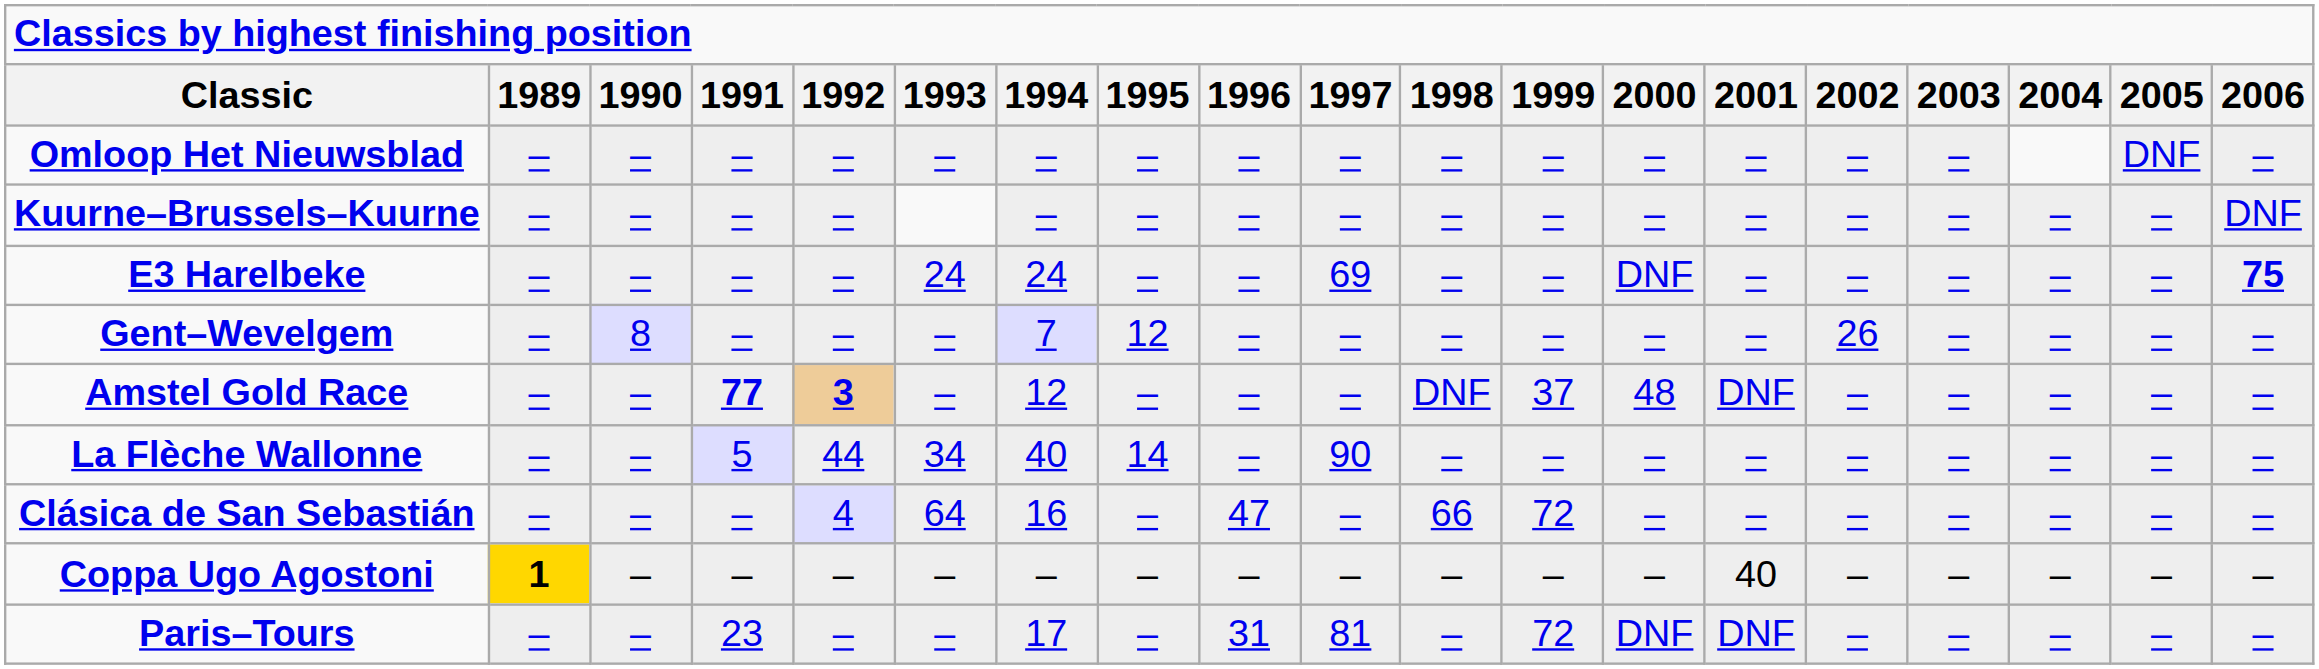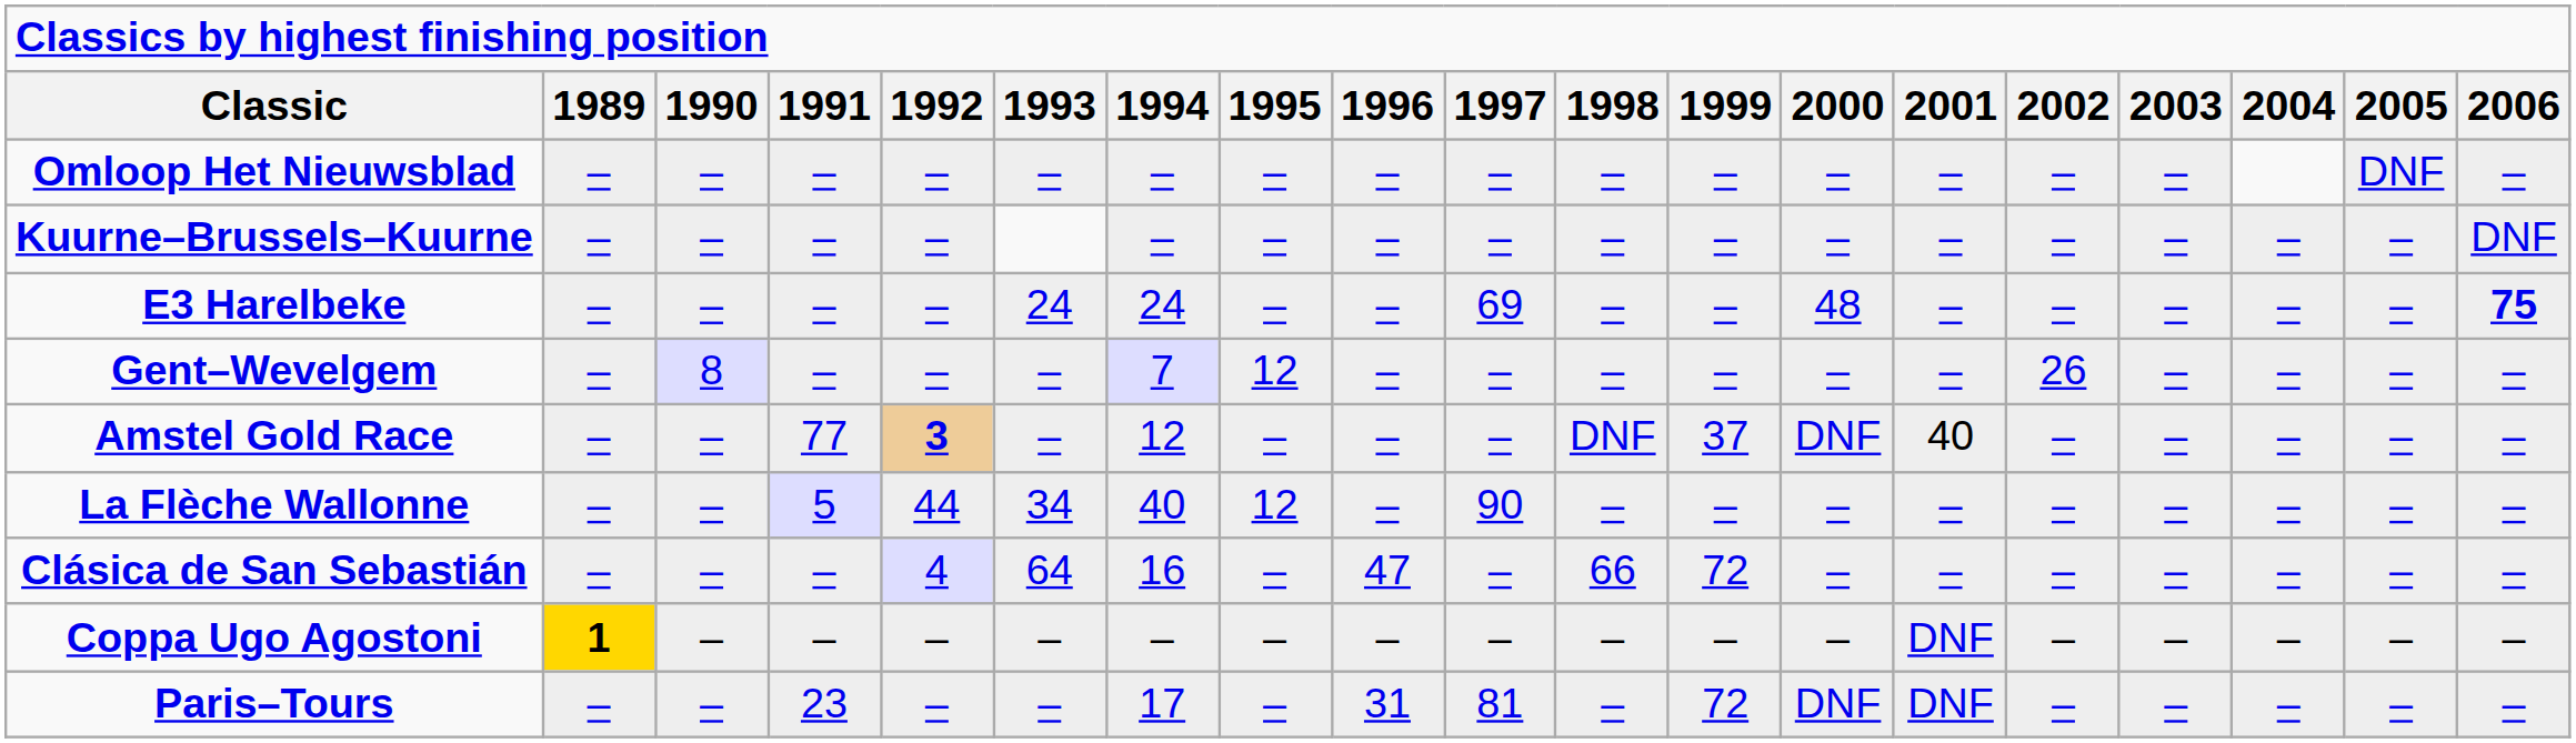 <table class="wikitable plainrowheaders">
 <tr>
 <td colspan=26><strong><a href='#'>Classics by highest finishing position</a></strong></td>
 </tr>
 <tr>
 <th>Classic</th>
 <th>1989</th>
 <th>1990</th>
 <th>1991</th>
 <th>1992</th>
 <th>1993</th>
 <th>1994</th>
 <th>1995</th>
 <th>1996</th>
 <th>1997</th>
 <th>1998</th>
 <th>1999</th>
 <th>2000</th>
 <th>2001</th>
 <th>2002</th>
 <th>2003</th>
 <th>2004</th>
 <th>2005</th>
 <th>2006</th>
 </tr>
 <tr align="center">
 <td><strong><a href='#'>Omloop Het Nieuwsblad</a></strong></td>
 <td style="background:#eee;"><a href='#'>–</a></td>
 <td style="background:#eee;"><a href='#'>–</a></td>
 <td style="background:#eee;"><a href='#'>–</a></td>
 <td style="background:#eee;"><a href='#'>–</a></td>
 <td style="background:#eee;"><a href='#'>–</a></td>
 <td style="background:#eee;"><a href='#'>–</a></td>
 <td style="background:#eee;"><a href='#'>–</a></td>
 <td style="background:#eee;"><a href='#'>–</a></td>
 <td style="background:#eee;"><a href='#'>–</a></td>
 <td style="background:#eee;"><a href='#'>–</a></td>
 <td style="background:#eee;"><a href='#'>–</a></td>
 <td style="background:#eee;"><a href='#'>–</a></td>
 <td style="background:#eee;"><a href='#'>–</a></td>
 <td style="background:#eee;"><a href='#'>–</a></td>
 <td style="background:#eee;"><a href='#'>–</a></td>
 <td></td>
 <td style="background:#eee;"><a href='#'>DNF</a></td>
 <td style="background:#eee;"><a href='#'>–</a></td>
 </tr>
 <tr align="center">
 <td><strong><a href='#'>Kuurne–Brussels–Kuurne</a></strong></td>
 <td style="background:#eee;"><a href='#'>–</a></td>
 <td style="background:#eee;"><a href='#'>–</a></td>
 <td style="background:#eee;"><a href='#'>–</a></td>
 <td style="background:#eee;"><a href='#'>–</a></td>
 <td></td>
 <td style="background:#eee;"><a href='#'>–</a></td>
 <td style="background:#eee;"><a href='#'>–</a></td>
 <td style="background:#eee;"><a href='#'>–</a></td>
 <td style="background:#eee;"><a href='#'>–</a></td>
 <td style="background:#eee;"><a href='#'>–</a></td>
 <td style="background:#eee;"><a href='#'>–</a></td>
 <td style="background:#eee;"><a href='#'>–</a></td>
 <td style="background:#eee;"><a href='#'>–</a></td>
 <td style="background:#eee;"><a href='#'>–</a></td>
 <td style="background:#eee;"><a href='#'>–</a></td>
 <td style="background:#eee;"><a href='#'>–</a></td>
 <td style="background:#eee;"><a href='#'>–</a></td>
 <td style="background:#eee;"><a href='#'>DNF</a></td>
 </tr>
 <tr align="center">
 <td><strong><a href='#'>E3 Harelbeke</a></strong></td>
 <td style="background:#eee;"><a href='#'>–</a></td>
 <td style="background:#eee;"><a href='#'>–</a></td>
 <td style="background:#eee;"><a href='#'>–</a></td>
 <td style="background:#eee;"><a href='#'>–</a></td>
 <td style="background:#eee;"><a href='#'>24</a></td>
 <td style="background:#eee;"><a href='#'>24</a></td>
 <td style="background:#eee;"><a href='#'>–</a></td>
 <td style="background:#eee;"><a href='#'>–</a></td>
 <td style="background:#eee;"><a href='#'>69</a></td>
 <td style="background:#eee;"><a href='#'>–</a></td>
 <td style="background:#eee;"><a href='#'>–</a></td>
-<td style="background:#eee;"><a href='#'>DNF</a></td>
+<td style="background:#eee;"><a href='#'>48</a></td>
 <td style="background:#eee;"><a href='#'>–</a></td>
 <td style="background:#eee;"><a href='#'>–</a></td>
 <td style="background:#eee;"><a href='#'>–</a></td>
 <td style="background:#eee;"><a href='#'>–</a></td>
 <td style="background:#eee;"><a href='#'>–</a></td>
 <td style="background:#eee;"><strong><a href='#'>75</a></strong></td>
 </tr>
 <tr align="center">
 <td><strong><a href='#'>Gent–Wevelgem</a></strong></td>
 <td style="background:#eee;"><a href='#'>–</a></td>
 <td style="background:#ddf;"><a href='#'>8</a></td>
 <td style="background:#eee;"><a href='#'>–</a></td>
 <td style="background:#eee;"><a href='#'>–</a></td>
 <td style="background:#eee;"><a href='#'>–</a></td>
 <td style="background:#ddf;"><a href='#'>7</a></td>
 <td style="background:#eee;"><a href='#'>12</a></td>
 <td style="background:#eee;"><a href='#'>–</a></td>
 <td style="background:#eee;"><a href='#'>–</a></td>
 <td style="background:#eee;"><a href='#'>–</a></td>
 <td style="background:#eee;"><a href='#'>–</a></td>
 <td style="background:#eee;"><a href='#'>–</a></td>
 <td style="background:#eee;"><a href='#'>–</a></td>
 <td style="background:#eee;"><a href='#'>26</a></td>
 <td style="background:#eee;"><a href='#'>–</a></td>
 <td style="background:#eee;"><a href='#'>–</a></td>
 <td style="background:#eee;"><a href='#'>–</a></td>
 <td style="background:#eee;"><a href='#'>–</a></td>
 </tr>
 <tr align="center">
 <td><strong><a href='#'>Amstel Gold Race</a></strong></td>
 <td style="background:#eee;"><a href='#'>–</a></td>
 <td style="background:#eee;"><a href='#'>–</a></td>
-<td style="background:#eee;"><strong><a href='#'>77</a></strong></td>
+<td style="background:#eee;"><a href='#'>77</a></td>
 <td style="background:#ec9;"><a href='#'><strong>3</strong></a></td>
 <td style="background:#eee;"><a href='#'>–</a></td>
 <td style="background:#eee;"><a href='#'>12</a></td>
 <td style="background:#eee;"><a href='#'>–</a></td>
 <td style="background:#eee;"><a href='#'>–</a></td>
 <td style="background:#eee;"><a href='#'>–</a></td>
 <td style="background:#eee;"><a href='#'>DNF</a></td>
 <td style="background:#eee;"><a href='#'>37</a></td>
-<td style="background:#eee;"><a href='#'>48</a></td>
 <td style="background:#eee;"><a href='#'>DNF</a></td>
+<td style="background:#eee;">40</td>
 <td style="background:#eee;"><a href='#'>–</a></td>
 <td style="background:#eee;"><a href='#'>–</a></td>
 <td style="background:#eee;"><a href='#'>–</a></td>
 <td style="background:#eee;"><a href='#'>–</a></td>
 <td style="background:#eee;"><a href='#'>–</a></td>
 </tr>
 <tr align="center">
 <td><strong><a href='#'>La Flèche Wallonne</a></strong></td>
 <td style="background:#eee;"><a href='#'>–</a></td>
 <td style="background:#eee;"><a href='#'>–</a></td>
 <td style="background:#ddf;"><a href='#'>5</a></td>
 <td style="background:#eee;"><a href='#'>44</a></td>
 <td style="background:#eee;"><a href='#'>34</a></td>
 <td style="background:#eee;"><a href='#'>40</a></td>
-<td style="background:#eee;"><a href='#'>14</a></td>
+<td style="background:#eee;"><a href='#'>12</a></td>
 <td style="background:#eee;"><a href='#'>–</a></td>
 <td style="background:#eee;"><a href='#'>90</a></td>
 <td style="background:#eee;"><a href='#'>–</a></td>
 <td style="background:#eee;"><a href='#'>–</a></td>
 <td style="background:#eee;"><a href='#'>–</a></td>
 <td style="background:#eee;"><a href='#'>–</a></td>
 <td style="background:#eee;"><a href='#'>–</a></td>
 <td style="background:#eee;"><a href='#'>–</a></td>
 <td style="background:#eee;"><a href='#'>–</a></td>
 <td style="background:#eee;"><a href='#'>–</a></td>
 <td style="background:#eee;"><a href='#'>–</a></td>
 </tr>
 <tr align="center">
 <td><strong><a href='#'>Clásica de San Sebastián</a></strong></td>
 <td style="background:#eee;"><a href='#'>–</a></td>
 <td style="background:#eee;"><a href='#'>–</a></td>
 <td style="background:#eee;"><a href='#'>–</a></td>
 <td style="background:#ddf;"><a href='#'>4</a></td>
 <td style="background:#eee;"><a href='#'>64</a></td>
 <td style="background:#eee;"><a href='#'>16</a></td>
 <td style="background:#eee;"><a href='#'>–</a></td>
 <td style="background:#eee;"><a href='#'>47</a></td>
 <td style="background:#eee;"><a href='#'>–</a></td>
 <td style="background:#eee;"><a href='#'>66</a></td>
 <td style="background:#eee;"><a href='#'>72</a></td>
 <td style="background:#eee;"><a href='#'>–</a></td>
 <td style="background:#eee;"><a href='#'>–</a></td>
 <td style="background:#eee;"><a href='#'>–</a></td>
 <td style="background:#eee;"><a href='#'>–</a></td>
 <td style="background:#eee;"><a href='#'>–</a></td>
 <td style="background:#eee;"><a href='#'>–</a></td>
 <td style="background:#eee;"><a href='#'>–</a></td>
 </tr>
 <tr align="center">
 <td><strong><a href='#'>Coppa Ugo Agostoni</a></strong></td>
 <td style="background:gold;"><strong>1</strong></td>
 <td style="background:#eee;">–</td>
 <td style="background:#eee;">–</td>
 <td style="background:#eee;">–</td>
 <td style="background:#eee;">–</td>
 <td style="background:#eee;">–</td>
 <td style="background:#eee;">–</td>
 <td style="background:#eee;">–</td>
 <td style="background:#eee;">–</td>
 <td style="background:#eee;">–</td>
 <td style="background:#eee;">–</td>
 <td style="background:#eee;">–</td>
-<td style="background:#eee;">40</td>
+<td style="background:#eee;"><a href='#'>DNF</a></td>
 <td style="background:#eee;">–</td>
 <td style="background:#eee;">–</td>
 <td style="background:#eee;">–</td>
 <td style="background:#eee;">–</td>
 <td style="background:#eee;">–</td>
 </tr>
 <tr align="center">
 <td><strong><a href='#'>Paris–Tours</a></strong></td>
 <td style="background:#eee;"><a href='#'>–</a></td>
 <td style="background:#eee;"><a href='#'>–</a></td>
 <td style="background:#eee;"><a href='#'>23</a></td>
 <td style="background:#eee;"><a href='#'>–</a></td>
 <td style="background:#eee;"><a href='#'>–</a></td>
 <td style="background:#eee;"><a href='#'>17</a></td>
 <td style="background:#eee;"><a href='#'>–</a></td>
 <td style="background:#eee;"><a href='#'>31</a></td>
 <td style="background:#eee;"><a href='#'>81</a></td>
 <td style="background:#eee;"><a href='#'>–</a></td>
 <td style="background:#eee;"><a href='#'>72</a></td>
 <td style="background:#eee;"><a href='#'>DNF</a></td>
 <td style="background:#eee;"><a href='#'>DNF</a></td>
 <td style="background:#eee;"><a href='#'>–</a></td>
 <td style="background:#eee;"><a href='#'>–</a></td>
 <td style="background:#eee;"><a href='#'>–</a></td>
 <td style="background:#eee;"><a href='#'>–</a></td>
 <td style="background:#eee;"><a href='#'>–</a></td>
 </tr>
 </table>
